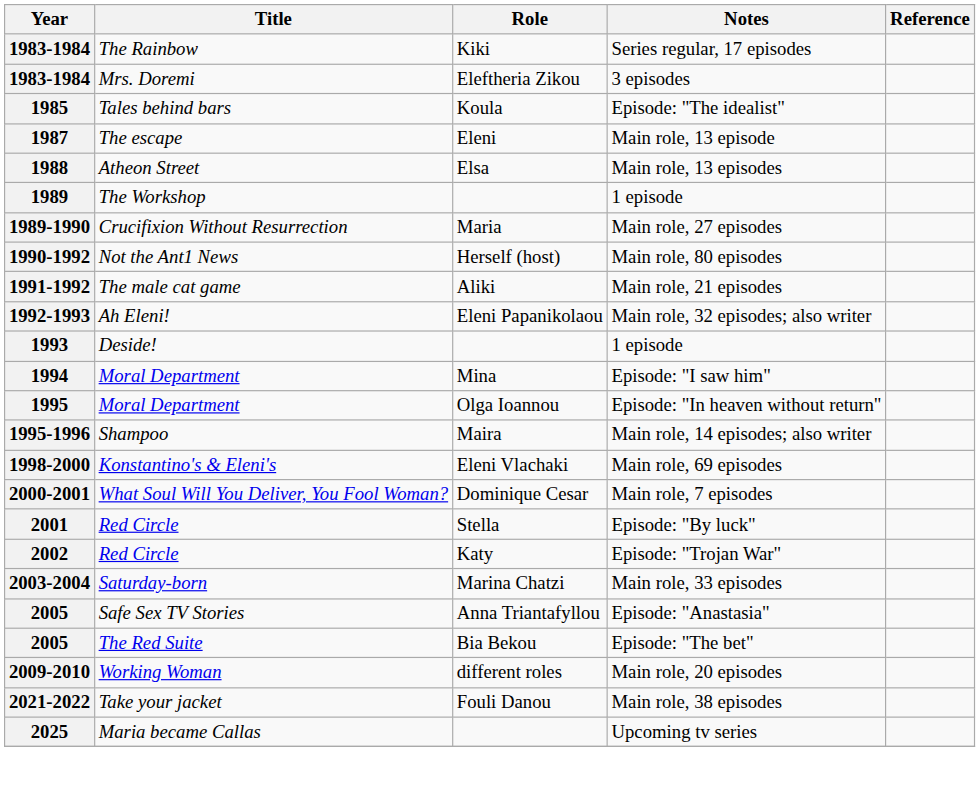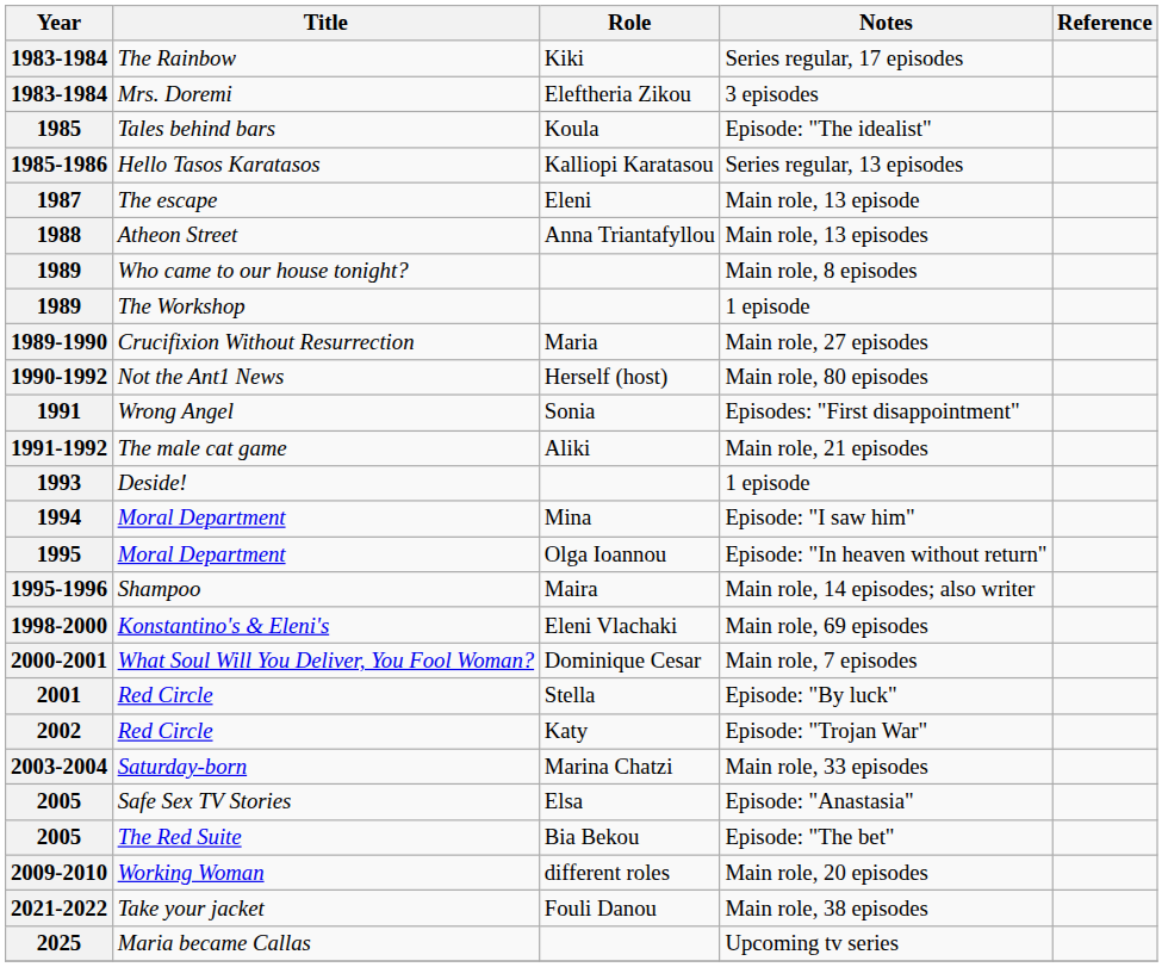 <table class="wikitable plainrowheaders sortable" style="margin-right: 0;">
 <tr>
 <th scope="col">Year</th>
 <th scope="col">Title</th>
 <th scope="col">Role</th>
 <th scope="col" class="unsortable">Notes</th>
 <th scope="col" class="unsortable">Reference</th>
 </tr>
 <tr>
 <th scope="row">1983-1984</th>
 <td><em>The Rainbow</em></td>
 <td>Kiki</td>
 <td>Series regular, 17 episodes</td>
 <td></td>
 </tr>
 <tr>
 <th scope="row">1983-1984</th>
 <td><em>Mrs. Doremi</em></td>
 <td>Eleftheria Zikou</td>
 <td>3 episodes</td>
 <td></td>
 </tr>
 <tr>
 <th scope="row">1985</th>
 <td><em>Tales behind bars</em></td>
 <td>Koula</td>
 <td>Episode: "The idealist"</td>
 <td></td>
 </tr>
 <tr>
+<th scope="row">1985-1986</th>
+<td><em>Hello Tasos Karatasos</em></td>
+<td>Kalliopi Karatasou</td>
+<td>Series regular, 13 episodes</td>
+<td></td>
+</tr>
+<tr>
 <th scope="row">1987</th>
 <td><em>The escape</em></td>
 <td>Eleni</td>
 <td>Main role, 13 episode</td>
 <td></td>
 </tr>
 <tr>
 <th scope="row">1988</th>
 <td><em>Atheon Street</em></td>
-<td>Elsa</td>
+<td>Anna Triantafyllou</td>
 <td>Main role, 13 episodes</td>
+<td></td>
+</tr>
+<tr>
+<th scope="row">1989</th>
+<td><em>Who came to our house tonight?</em></td>
+<td></td>
+<td>Main role, 8 episodes</td>
 <td></td>
 </tr>
 <tr>
 <th scope="row">1989</th>
 <td><em>The Workshop</em></td>
 <td></td>
 <td>1 episode</td>
 <td></td>
 </tr>
 <tr>
 <th scope="row">1989-1990</th>
 <td><em>Crucifixion Without Resurrection</em></td>
 <td>Maria</td>
 <td>Main role, 27 episodes</td>
 <td></td>
 </tr>
 <tr>
 <th scope="row">1990-1992</th>
 <td><em>Not the Ant1 News</em></td>
 <td>Herself (host)</td>
 <td>Main role, 80 episodes</td>
 <td></td>
 </tr>
 <tr>
+<th scope="row">1991</th>
+<td><em>Wrong Angel</em></td>
+<td>Sonia</td>
+<td>Episodes: "First disappointment"</td>
+<td></td>
+</tr>
+<tr>
 <th scope="row">1991-1992</th>
 <td><em>The male cat game</em></td>
 <td>Aliki</td>
 <td>Main role, 21 episodes</td>
-<td></td>
-</tr>
-<tr>
-<th scope="row">1992-1993</th>
-<td><em>Ah Eleni!</em></td>
-<td>Eleni Papanikolaou</td>
-<td>Main role, 32 episodes; also writer</td>
 <td></td>
 </tr>
 <tr>
 <th scope="row">1993</th>
 <td><em>Deside!</em></td>
 <td></td>
 <td>1 episode</td>
 <td></td>
 </tr>
 <tr>
 <th scope="row">1994</th>
 <td><em><a href='#'>Moral Department</a></em></td>
 <td>Mina</td>
 <td>Episode: "I saw him"</td>
 <td></td>
 </tr>
 <tr>
 <th scope="row">1995</th>
 <td><em><a href='#'>Moral Department</a></em></td>
 <td>Olga Ioannou</td>
 <td>Episode: "In heaven without return"</td>
 <td></td>
 </tr>
 <tr>
 <th scope="row">1995-1996</th>
 <td><em>Shampoo</em></td>
 <td>Maira</td>
 <td>Main role, 14 episodes; also writer</td>
 <td></td>
 </tr>
 <tr>
 <th scope="row">1998-2000</th>
 <td><em><a href='#'>Konstantino's & Eleni's</a></em></td>
 <td>Eleni Vlachaki</td>
 <td>Main role, 69 episodes</td>
 <td></td>
 </tr>
 <tr>
 <th scope="row">2000-2001</th>
 <td><em><a href='#'>What Soul Will You Deliver, You Fool Woman?</a></em></td>
 <td>Dominique Cesar</td>
 <td>Main role, 7 episodes</td>
 <td></td>
 </tr>
 <tr>
 <th scope="row">2001</th>
 <td><em><a href='#'>Red Circle</a></em></td>
 <td>Stella</td>
 <td>Episode: "By luck"</td>
 <td></td>
 </tr>
 <tr>
 <th scope="row">2002</th>
 <td><em><a href='#'>Red Circle</a></em></td>
 <td>Katy</td>
 <td>Episode: "Trojan War"</td>
 <td></td>
 </tr>
 <tr>
 <th scope="row">2003-2004</th>
 <td><em><a href='#'>Saturday-born</a></em></td>
 <td>Marina Chatzi</td>
 <td>Main role, 33 episodes</td>
 <td></td>
 </tr>
 <tr>
 <th scope="row">2005</th>
 <td><em>Safe Sex TV Stories</em></td>
-<td>Anna Triantafyllou</td>
+<td>Elsa</td>
 <td>Episode: "Anastasia"</td>
 <td></td>
 </tr>
 <tr>
 <th scope="row">2005</th>
 <td><em><a href='#'>The Red Suite</a></em></td>
 <td>Bia Bekou</td>
 <td>Episode: "The bet"</td>
 <td></td>
 </tr>
 <tr>
 <th scope="row">2009-2010</th>
 <td><em><a href='#'>Working Woman</a></em></td>
 <td>different roles</td>
 <td>Main role, 20 episodes</td>
 <td></td>
 </tr>
 <tr>
 <th scope="row">2021-2022</th>
 <td><em>Take your jacket</em></td>
 <td>Fouli Danou</td>
 <td>Main role, 38 episodes</td>
 <td></td>
 </tr>
 <tr>
 <th scope="row">2025</th>
 <td><em>Maria became Callas</em></td>
 <td></td>
 <td>Upcoming tv series</td>
 <td></td>
 </tr>
 <tr>
 </tr>
 </table>
